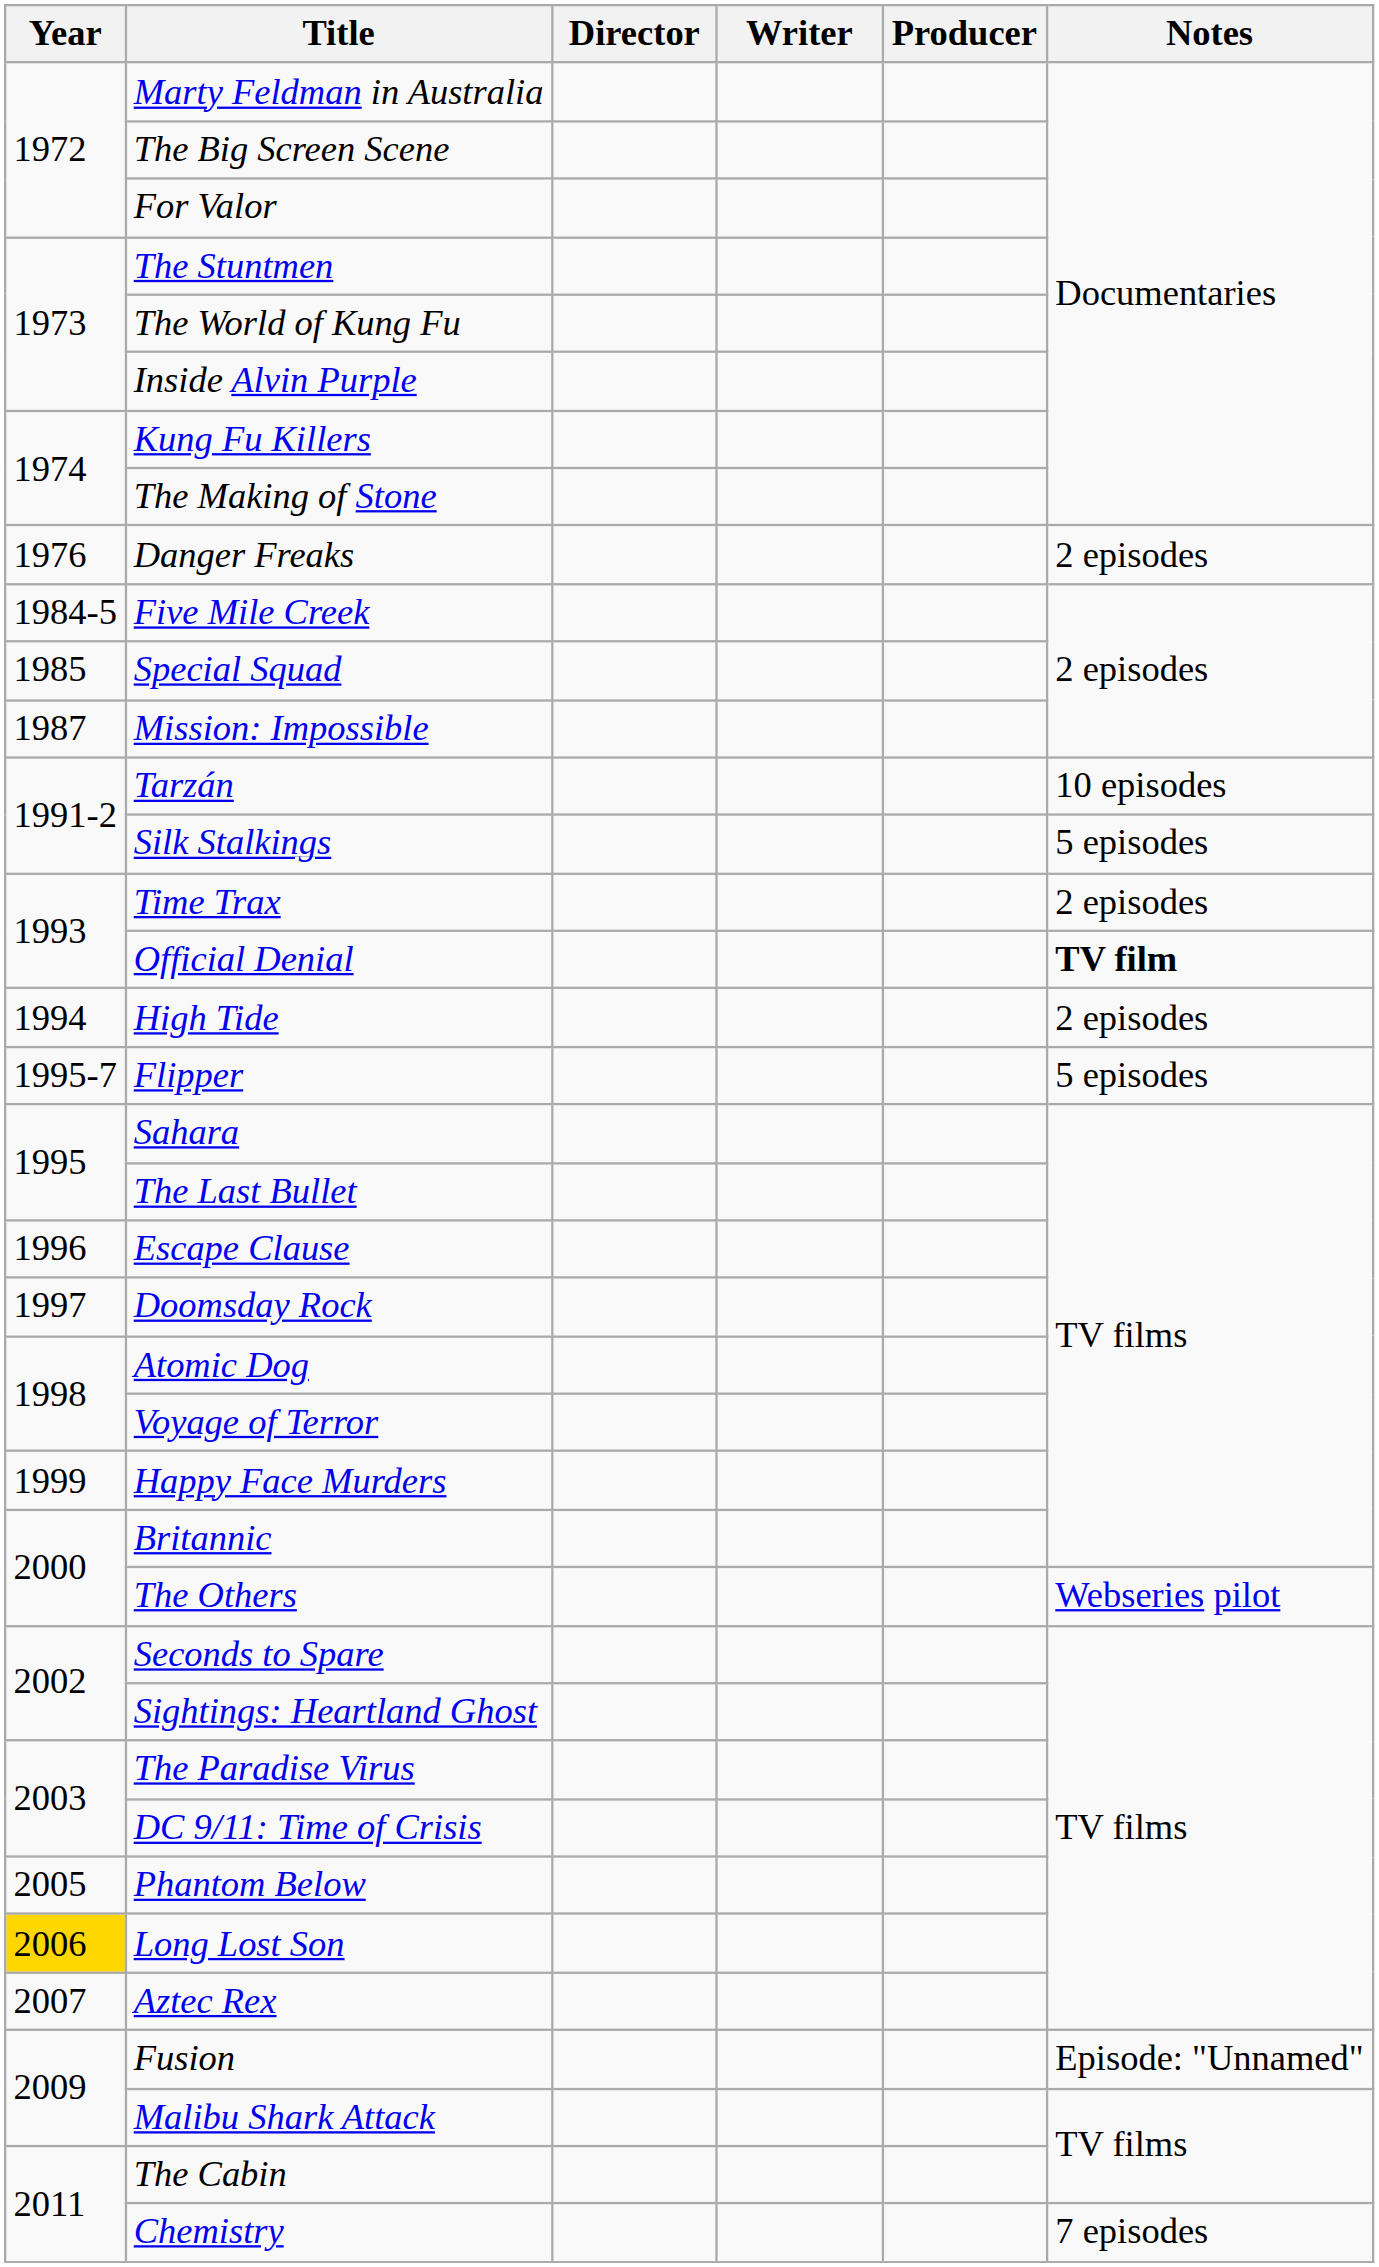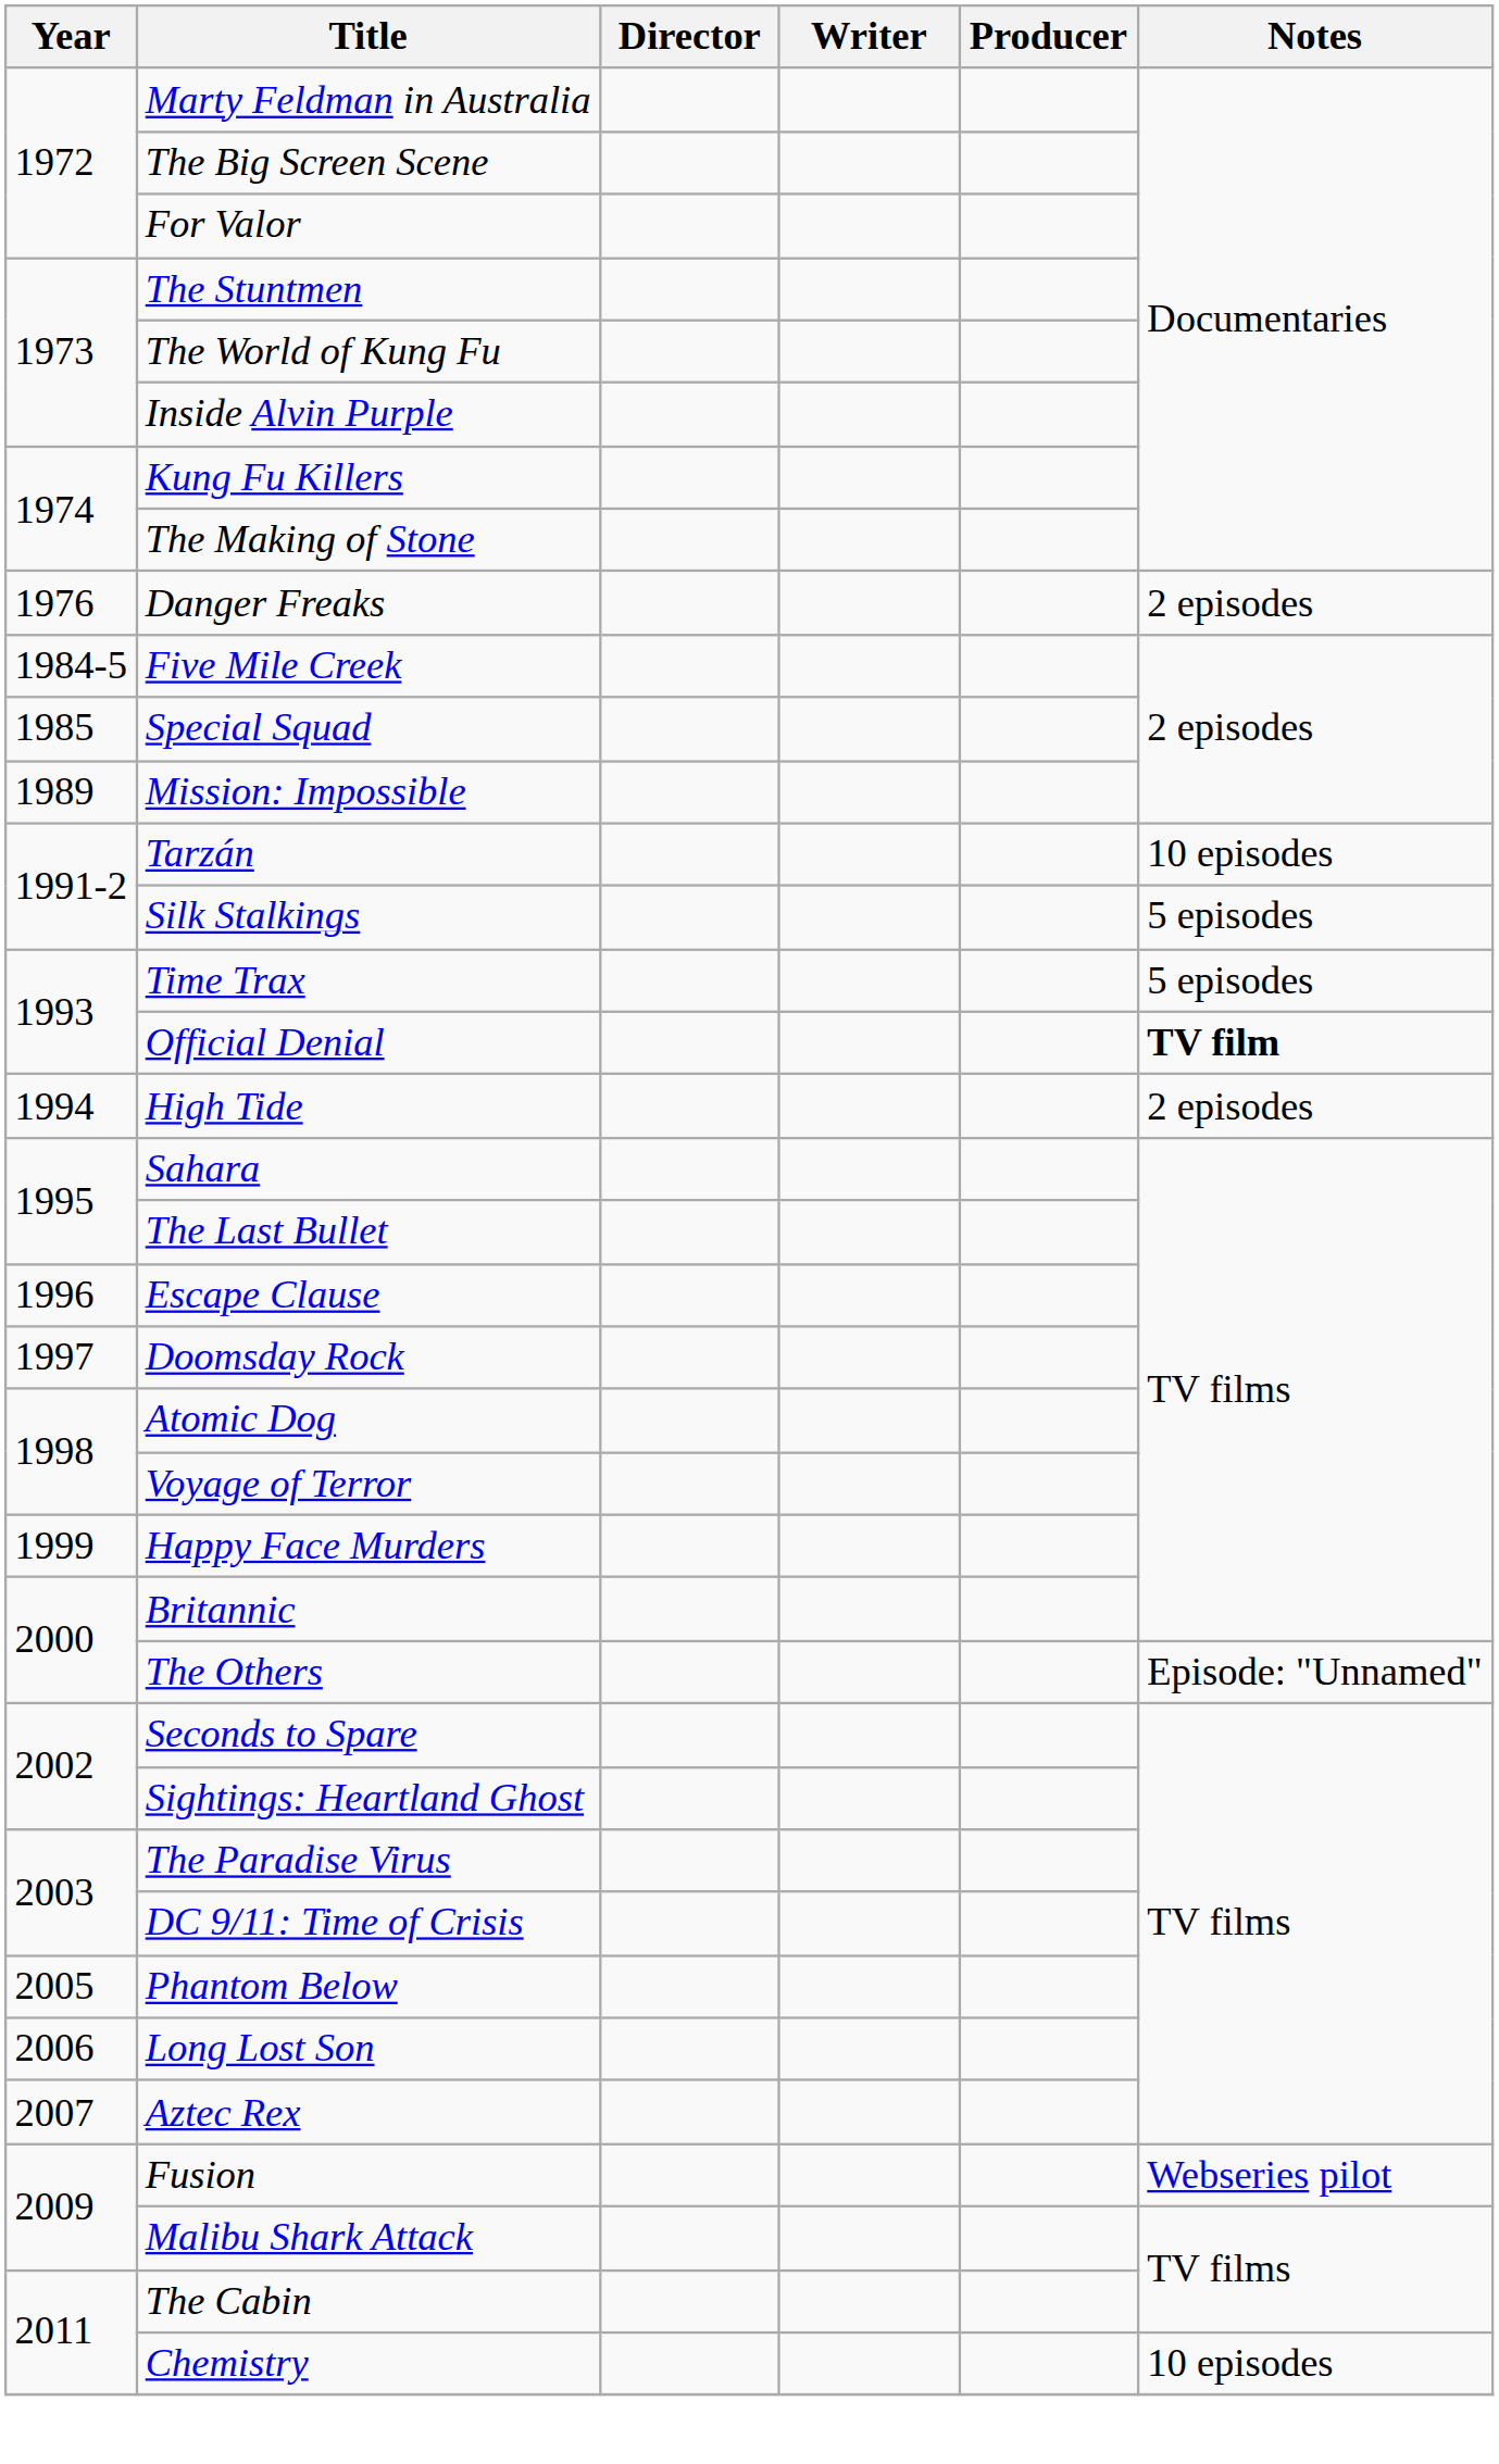 <table class="wikitable">
 <tr>
 <th>Year</th>
 <th>Title</th>
 <th width=65>Director</th>
 <th width=65>Writer</th>
 <th width=65>Producer</th>
 <th>Notes</th>
 </tr>
 <tr>
 <td rowspan="3">1972</td>
 <td><em><a href='#'>Marty Feldman</a> in Australia</em></td>
 <td></td>
 <td></td>
 <td></td>
 <td rowspan="8">Documentaries</td>
 </tr>
 <tr>
 <td><em>The Big Screen Scene</em></td>
 <td></td>
 <td></td>
 <td></td>
 </tr>
 <tr>
 <td><em>For Valor</em></td>
 <td></td>
 <td></td>
 <td></td>
 </tr>
 <tr>
 <td rowspan="3">1973</td>
 <td><em><a href='#'>The Stuntmen</a></em></td>
 <td></td>
 <td></td>
 <td></td>
 </tr>
 <tr>
 <td><em>The World of Kung Fu</em></td>
 <td></td>
 <td></td>
 <td></td>
 </tr>
 <tr>
 <td><em>Inside <a href='#'>Alvin Purple</a></em></td>
 <td></td>
 <td></td>
 <td></td>
 </tr>
 <tr>
 <td rowspan="2">1974</td>
 <td><em><a href='#'>Kung Fu Killers</a></em></td>
 <td></td>
 <td></td>
 <td></td>
 </tr>
 <tr>
 <td><em>The Making of <a href='#'>Stone</a></em></td>
 <td></td>
 <td></td>
 <td></td>
 </tr>
 <tr>
 <td>1976</td>
 <td><em>Danger Freaks</em></td>
 <td></td>
 <td></td>
 <td></td>
 <td>2 episodes</td>
 </tr>
 <tr>
 <td>1984-5</td>
 <td><em><a href='#'>Five Mile Creek</a></em></td>
 <td></td>
 <td></td>
 <td></td>
 <td rowspan="3">2 episodes</td>
 </tr>
 <tr>
 <td>1985</td>
 <td><em><a href='#'>Special Squad</a></em></td>
 <td></td>
 <td></td>
 <td></td>
 </tr>
 <tr>
-<td>1987</td>
+<td>1989</td>
 <td><em><a href='#'>Mission: Impossible</a></em></td>
 <td></td>
 <td></td>
 <td></td>
 </tr>
 <tr>
 <td rowspan="2">1991-2</td>
 <td><em><a href='#'>Tarzán</a></em></td>
 <td></td>
 <td></td>
 <td></td>
 <td>10 episodes</td>
 </tr>
 <tr>
 <td><em><a href='#'>Silk Stalkings</a></em></td>
 <td></td>
 <td></td>
 <td></td>
 <td>5 episodes</td>
 </tr>
 <tr>
 <td rowspan="2">1993</td>
 <td><em><a href='#'>Time Trax</a></em></td>
 <td></td>
 <td></td>
 <td></td>
-<td>2 episodes</td>
+<td>5 episodes</td>
 </tr>
 <tr>
 <td><em><a href='#'>Official Denial</a></em></td>
 <td></td>
 <td></td>
 <td></td>
 <td><strong>TV film</strong></td>
 </tr>
 <tr>
 <td>1994</td>
 <td><em><a href='#'>High Tide</a></em></td>
 <td></td>
 <td></td>
 <td></td>
 <td>2 episodes</td>
-</tr>
-<tr>
-<td>1995-7</td>
-<td><em><a href='#'>Flipper</a></em></td>
-<td></td>
-<td></td>
-<td></td>
-<td>5 episodes</td>
 </tr>
 <tr>
 <td rowspan="2">1995</td>
 <td><em><a href='#'>Sahara</a></em></td>
 <td></td>
 <td></td>
 <td></td>
 <td rowspan="8">TV films</td>
 </tr>
 <tr>
 <td><em><a href='#'>The Last Bullet</a></em></td>
 <td></td>
 <td></td>
 <td></td>
 </tr>
 <tr>
 <td>1996</td>
 <td><em><a href='#'>Escape Clause</a></em></td>
 <td></td>
 <td></td>
 <td></td>
 </tr>
 <tr>
 <td>1997</td>
 <td><em><a href='#'>Doomsday Rock</a></em></td>
 <td></td>
 <td></td>
 <td></td>
 </tr>
 <tr>
 <td rowspan="2">1998</td>
 <td><em><a href='#'>Atomic Dog</a></em></td>
 <td></td>
 <td></td>
 <td></td>
 </tr>
 <tr>
 <td><em><a href='#'>Voyage of Terror</a></em></td>
 <td></td>
 <td></td>
 <td></td>
 </tr>
 <tr>
 <td>1999</td>
 <td><em><a href='#'>Happy Face Murders</a></em></td>
 <td></td>
 <td></td>
 <td></td>
 </tr>
 <tr>
 <td rowspan="2">2000</td>
 <td><em><a href='#'>Britannic</a></em></td>
 <td></td>
 <td></td>
 <td></td>
 </tr>
 <tr>
 <td><em><a href='#'>The Others</a></em></td>
 <td></td>
 <td></td>
 <td></td>
-<td><a href='#'>Webseries</a> <a href='#'>pilot</a></td>
+<td>Episode: "Unnamed"</td>
 </tr>
 <tr>
 <td rowspan="2">2002</td>
 <td><em><a href='#'>Seconds to Spare</a></em></td>
 <td></td>
 <td></td>
 <td></td>
 <td rowspan="7">TV films</td>
 </tr>
 <tr>
 <td><em><a href='#'>Sightings: Heartland Ghost</a></em></td>
 <td></td>
 <td></td>
 <td></td>
 </tr>
 <tr>
 <td rowspan="2">2003</td>
 <td><em><a href='#'>The Paradise Virus</a></em></td>
 <td></td>
 <td></td>
 <td></td>
 </tr>
 <tr>
 <td><em><a href='#'>DC 9/11: Time of Crisis</a></em></td>
 <td></td>
 <td></td>
 <td></td>
 </tr>
 <tr>
 <td>2005</td>
 <td><em><a href='#'>Phantom Below</a></em></td>
 <td></td>
 <td></td>
 <td></td>
 </tr>
 <tr>
-<td style="background: gold;">2006</td>
+<td>2006</td>
 <td><em><a href='#'>Long Lost Son</a></em></td>
 <td></td>
 <td></td>
 <td></td>
 </tr>
 <tr>
 <td>2007</td>
 <td><em><a href='#'>Aztec Rex</a></em></td>
 <td></td>
 <td></td>
 <td></td>
 </tr>
 <tr>
 <td rowspan="2">2009</td>
 <td><em>Fusion</em></td>
 <td></td>
 <td></td>
 <td></td>
-<td>Episode: "Unnamed"</td>
+<td><a href='#'>Webseries</a> <a href='#'>pilot</a></td>
 </tr>
 <tr>
 <td><em><a href='#'>Malibu Shark Attack</a></em></td>
 <td></td>
 <td></td>
 <td></td>
 <td rowspan="2">TV films</td>
 </tr>
 <tr>
 <td rowspan="2">2011</td>
 <td><em>The Cabin</em></td>
 <td></td>
 <td></td>
 <td></td>
 </tr>
 <tr>
 <td><em><a href='#'>Chemistry</a></em></td>
 <td></td>
 <td></td>
 <td></td>
-<td>7 episodes</td>
+<td>10 episodes</td>
 </tr>
 <tr>
 </tr>
 </table>
